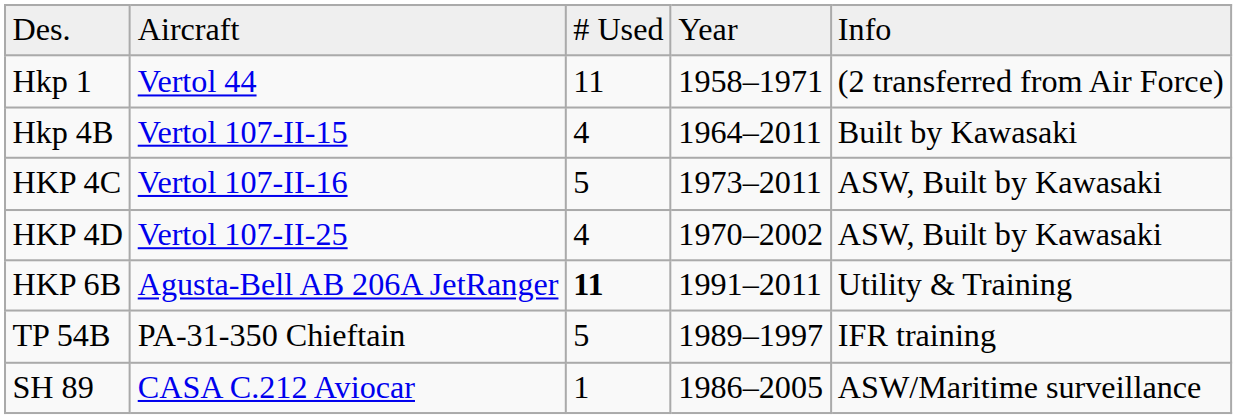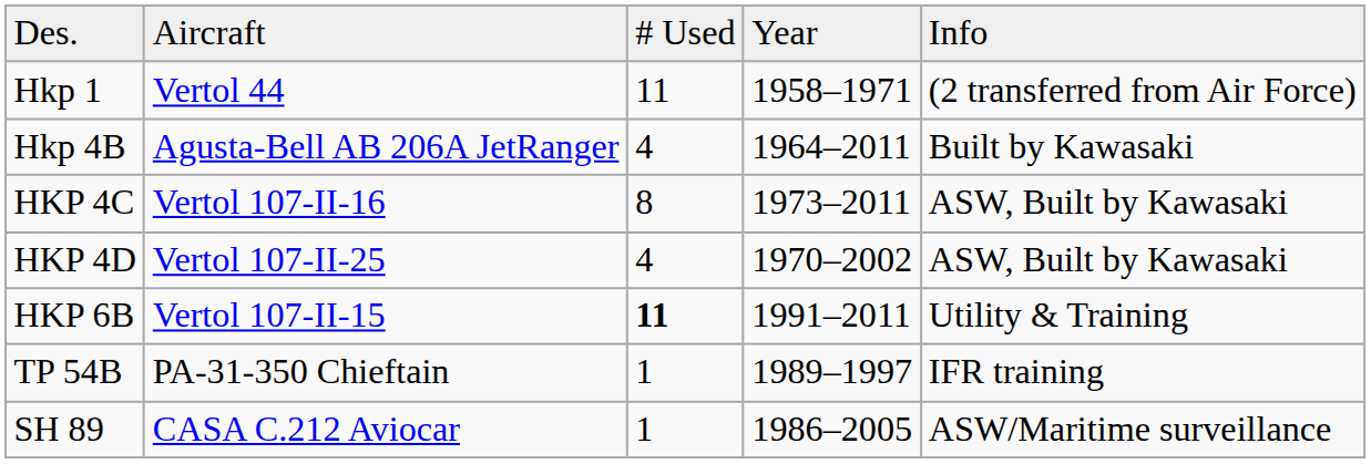 <table class="wikitable sortable">
 <tr style="background:#efefef;">
 <td>Des.</td>
 <td>Aircraft</td>
 <td># Used</td>
 <td>Year</td>
 <td>Info</td>
 </tr>
 <tr>
 <td>Hkp 1</td>
 <td><a href='#'>Vertol 44</a></td>
 <td>11</td>
 <td>1958–1971</td>
 <td>(2 transferred from Air Force)</td>
 </tr>
 <tr>
 <td>Hkp 4B</td>
-<td><a href='#'>Vertol 107-II-15</a></td>
+<td><a href='#'>Agusta-Bell AB 206A JetRanger</a></td>
 <td>4</td>
 <td>1964–2011</td>
 <td>Built by Kawasaki</td>
 </tr>
 <tr>
 <td>HKP 4C</td>
 <td><a href='#'>Vertol 107-II-16</a></td>
-<td>5</td>
+<td>8</td>
 <td>1973–2011</td>
 <td>ASW, Built by Kawasaki</td>
 </tr>
 <tr>
 <td>HKP 4D</td>
 <td><a href='#'>Vertol 107-II-25</a></td>
 <td>4</td>
 <td>1970–2002</td>
 <td>ASW, Built by Kawasaki</td>
 </tr>
 <tr>
 <td>HKP 6B</td>
-<td><a href='#'>Agusta-Bell AB 206A JetRanger</a></td>
+<td><a href='#'>Vertol 107-II-15</a></td>
 <td><strong>11</strong></td>
 <td>1991–2011</td>
 <td>Utility & Training</td>
 </tr>
 <tr>
 <td>TP 54B</td>
 <td>PA-31-350 Chieftain</td>
-<td>5</td>
+<td>1</td>
 <td>1989–1997</td>
 <td>IFR training</td>
 </tr>
 <tr>
 <td>SH 89</td>
 <td><a href='#'>CASA C.212 Aviocar</a></td>
 <td>1</td>
 <td>1986–2005</td>
 <td>ASW/Maritime surveillance</td>
 </tr>
 </table>
